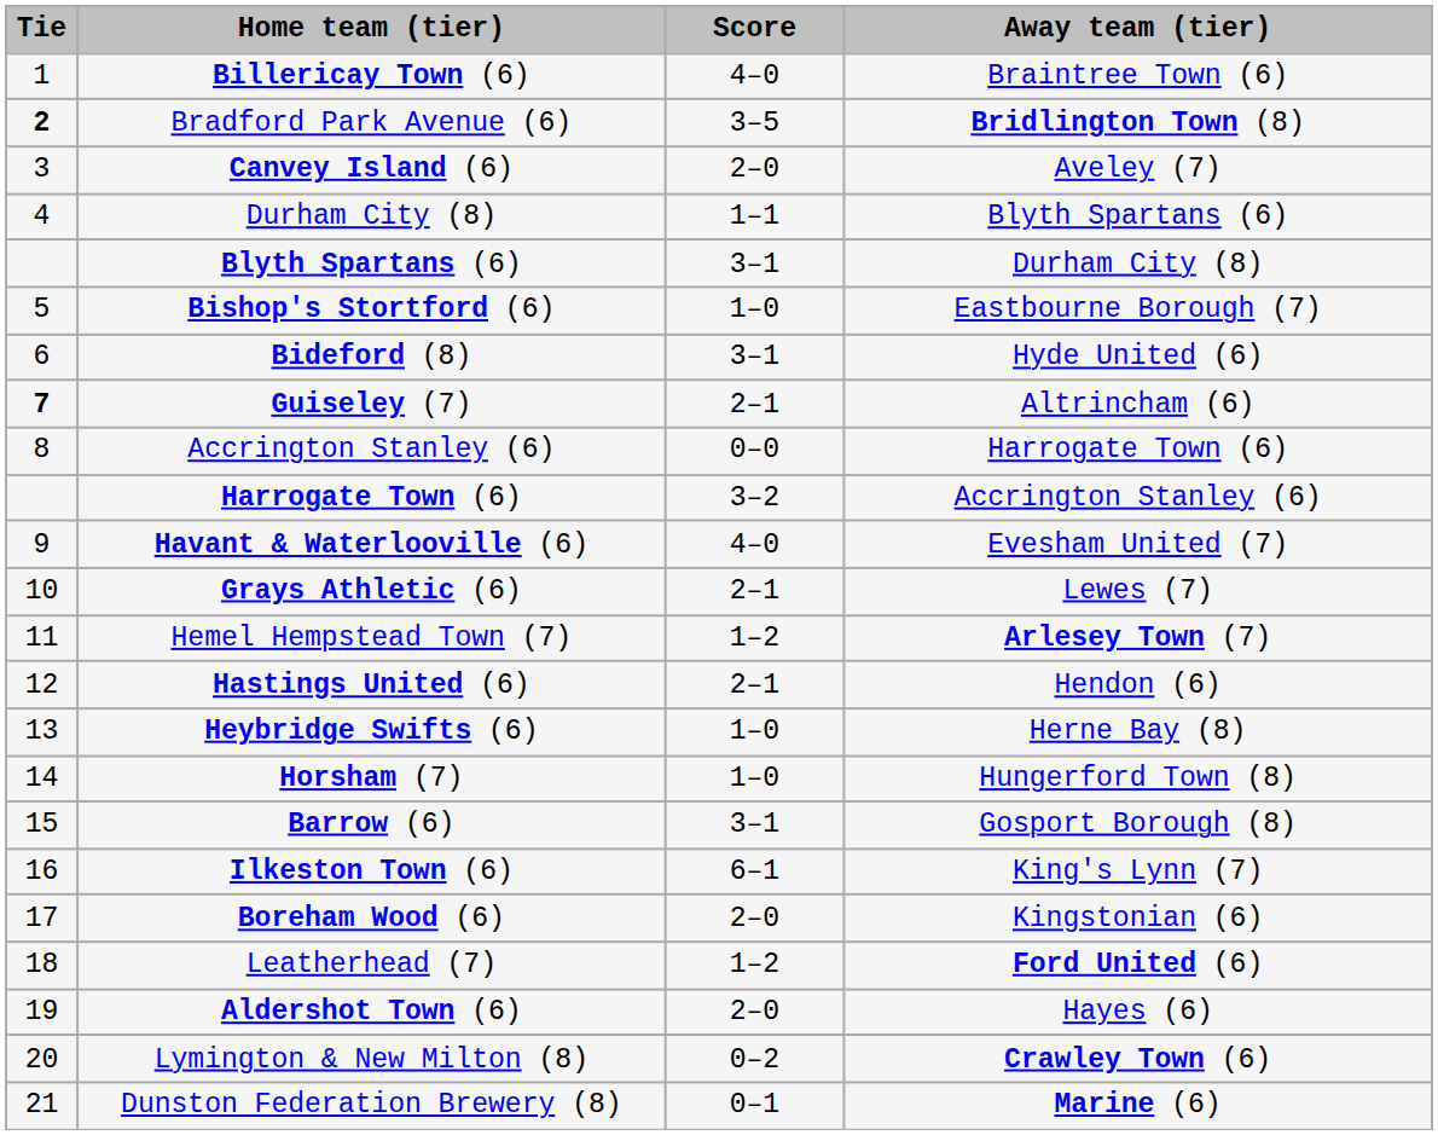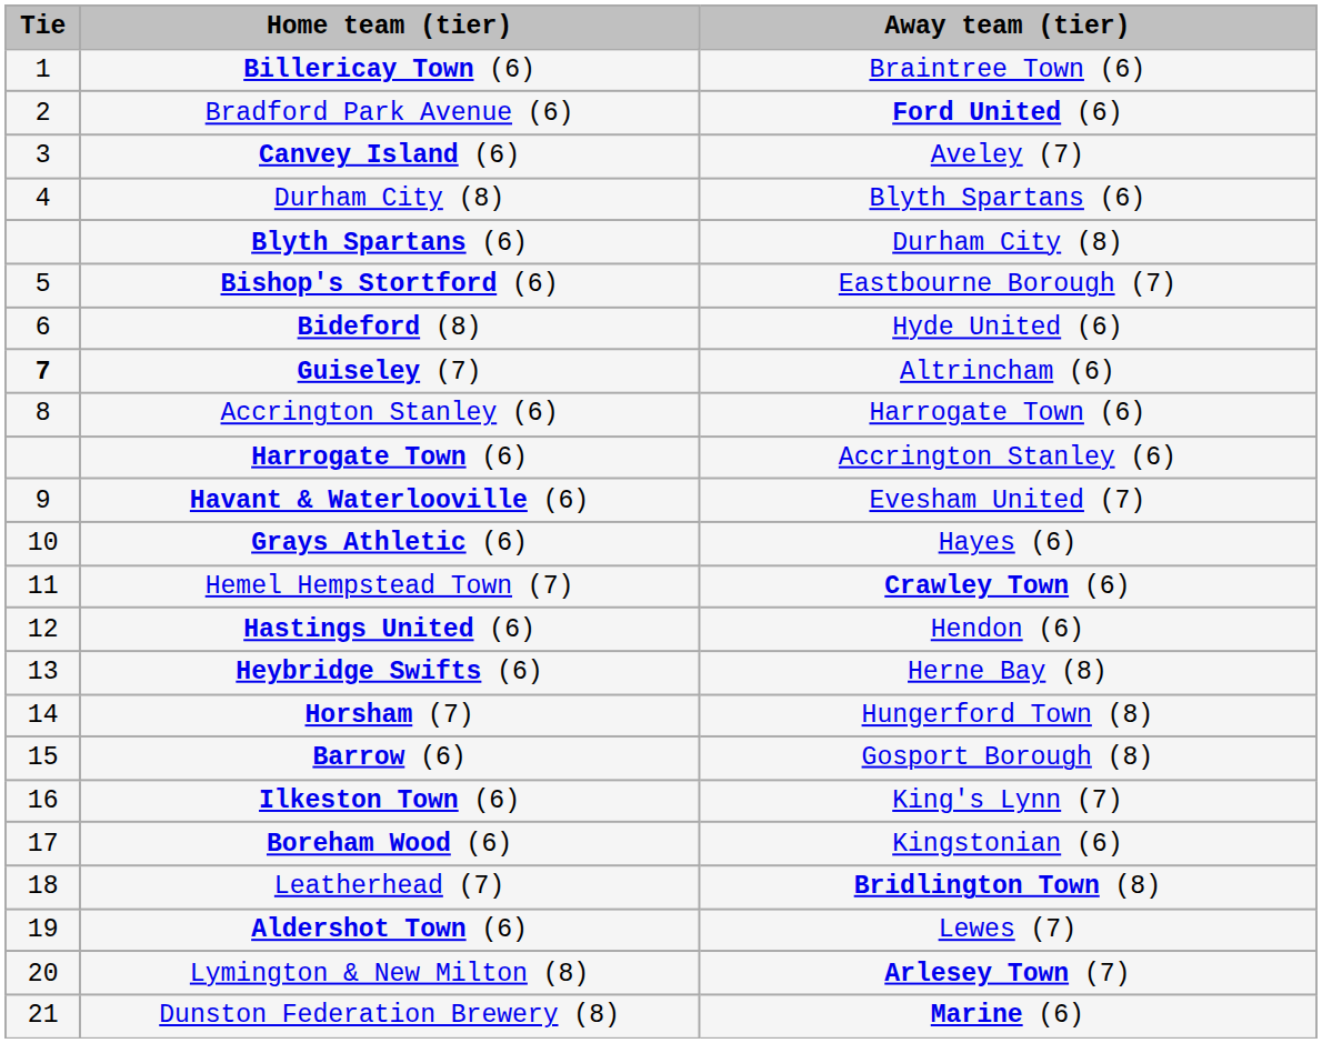 <table class="wikitable" style="width: 600px; background:WhiteSmoke; text-align:center; font-size:90%">
 <tr>
 <td scope="col" style="width:  5.00%; background:silver;"><strong>Tie</strong></td>
 <td scope="col" style="width: 41.25%; background:silver;"><strong>Home team (tier)</strong></td>
-<td scope="col" style="width: 12.50%; background:silver;"><strong>Score</strong></td>
 <td scope="col" style="width: 41.25%; background:silver;"><strong>Away team (tier)</strong></td>
 </tr>
 <tr>
 <td>1</td>
 <td><strong><a href='#'>Billericay Town</a></strong> (6)</td>
-<td>4–0</td>
 <td><a href='#'>Braintree Town</a> (6)</td>
 </tr>
 <tr>
-<td><strong>2</strong></td>
+<td>2</td>
 <td><a href='#'>Bradford Park Avenue</a> (6)</td>
-<td>3–5</td>
-<td><strong><a href='#'>Bridlington Town</a></strong> (8)</td>
+<td><strong><a href='#'>Ford United</a></strong> (6)</td>
 </tr>
 <tr>
 <td>3</td>
 <td><strong><a href='#'>Canvey Island</a></strong> (6)</td>
-<td>2–0</td>
 <td><a href='#'>Aveley</a> (7)</td>
 </tr>
 <tr>
 <td>4</td>
 <td><a href='#'>Durham City</a> (8)</td>
-<td>1–1</td>
 <td><a href='#'>Blyth Spartans</a> (6)</td>
 </tr>
 <tr>
 <td><em></em></td>
 <td><strong><a href='#'>Blyth Spartans</a></strong> (6)</td>
-<td>3–1</td>
 <td><a href='#'>Durham City</a> (8)</td>
 </tr>
 <tr>
 <td>5</td>
 <td><strong><a href='#'>Bishop's Stortford</a></strong> (6)</td>
-<td>1–0</td>
 <td><a href='#'>Eastbourne Borough</a> (7)</td>
 </tr>
 <tr>
 <td>6</td>
 <td><strong><a href='#'>Bideford</a></strong> (8)</td>
-<td>3–1</td>
 <td><a href='#'>Hyde United</a> (6)</td>
 </tr>
 <tr>
 <td><strong>7</strong></td>
 <td><strong><a href='#'>Guiseley</a></strong> (7)</td>
-<td>2–1</td>
 <td><a href='#'>Altrincham</a> (6)</td>
 </tr>
 <tr>
 <td>8</td>
 <td><a href='#'>Accrington Stanley</a> (6)</td>
-<td>0–0</td>
 <td><a href='#'>Harrogate Town</a> (6)</td>
 </tr>
 <tr>
 <td><em></em></td>
 <td><strong><a href='#'>Harrogate Town</a></strong> (6)</td>
-<td>3–2</td>
 <td><a href='#'>Accrington Stanley</a> (6)</td>
 </tr>
 <tr>
 <td>9</td>
 <td><strong><a href='#'>Havant & Waterlooville</a></strong> (6)</td>
-<td>4–0</td>
 <td><a href='#'>Evesham United</a> (7)</td>
 </tr>
 <tr>
 <td>10</td>
 <td><strong><a href='#'>Grays Athletic</a></strong> (6)</td>
-<td>2–1</td>
-<td><a href='#'>Lewes</a> (7)</td>
+<td><a href='#'>Hayes</a> (6)</td>
 </tr>
 <tr>
 <td>11</td>
 <td><a href='#'>Hemel Hempstead Town</a> (7)</td>
-<td>1–2</td>
-<td><strong><a href='#'>Arlesey Town</a></strong> (7)</td>
+<td><strong><a href='#'>Crawley Town</a></strong> (6)</td>
 </tr>
 <tr>
 <td>12</td>
 <td><strong><a href='#'>Hastings United</a></strong> (6)</td>
-<td>2–1</td>
 <td><a href='#'>Hendon</a> (6)</td>
 </tr>
 <tr>
 <td>13</td>
 <td><strong><a href='#'>Heybridge Swifts</a></strong> (6)</td>
-<td>1–0</td>
 <td><a href='#'>Herne Bay</a> (8)</td>
 </tr>
 <tr>
 <td>14</td>
 <td><strong><a href='#'>Horsham</a></strong> (7)</td>
-<td>1–0</td>
 <td><a href='#'>Hungerford Town</a> (8)</td>
 </tr>
 <tr>
 <td>15</td>
 <td><strong><a href='#'>Barrow</a></strong> (6)</td>
-<td>3–1</td>
 <td><a href='#'>Gosport Borough</a> (8)</td>
 </tr>
 <tr>
 <td>16</td>
 <td><strong><a href='#'>Ilkeston Town</a></strong> (6)</td>
-<td>6–1</td>
 <td><a href='#'>King's Lynn</a> (7)</td>
 </tr>
 <tr>
 <td>17</td>
 <td><strong><a href='#'>Boreham Wood</a></strong> (6)</td>
-<td>2–0</td>
 <td><a href='#'>Kingstonian</a> (6)</td>
 </tr>
 <tr>
 <td>18</td>
 <td><a href='#'>Leatherhead</a> (7)</td>
-<td>1–2</td>
-<td><strong><a href='#'>Ford United</a></strong> (6)</td>
+<td><strong><a href='#'>Bridlington Town</a></strong> (8)</td>
 </tr>
 <tr>
 <td>19</td>
 <td><strong><a href='#'>Aldershot Town</a></strong> (6)</td>
-<td>2–0</td>
-<td><a href='#'>Hayes</a> (6)</td>
+<td><a href='#'>Lewes</a> (7)</td>
 </tr>
 <tr>
 <td>20</td>
 <td><a href='#'>Lymington & New Milton</a> (8)</td>
-<td>0–2</td>
-<td><strong><a href='#'>Crawley Town</a></strong> (6)</td>
+<td><strong><a href='#'>Arlesey Town</a></strong> (7)</td>
 </tr>
 <tr>
 <td>21</td>
 <td><a href='#'>Dunston Federation Brewery</a> (8)</td>
-<td>0–1</td>
 <td><strong><a href='#'>Marine</a></strong> (6)</td>
 </tr>
 </table>
